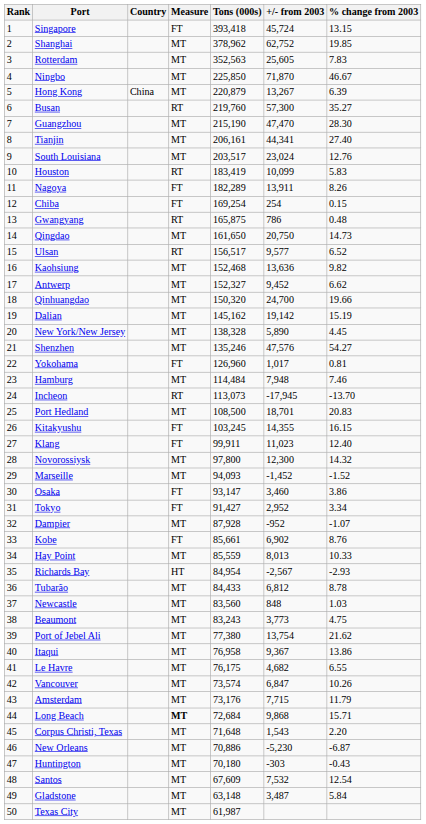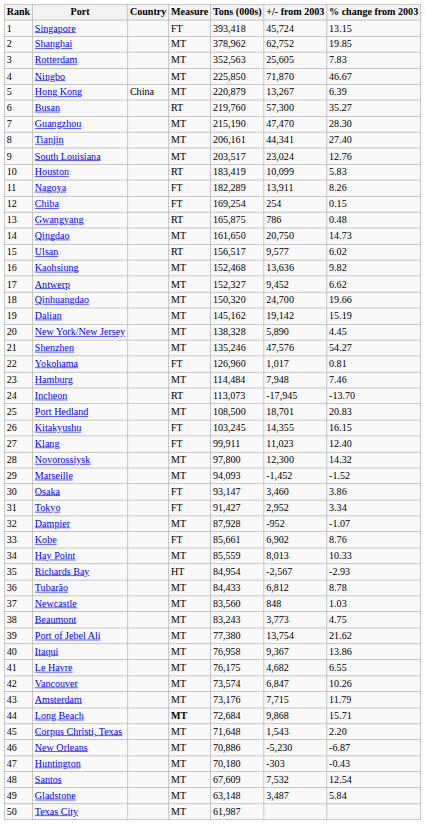 <table class="wikitable sortable">
 <tr>
 <th>Rank</th>
 <th>Port</th>
 <th>Country</th>
 <th>Measure</th>
 <th>Tons (000s)</th>
 <th>+/- from 2003</th>
 <th>% change from 2003</th>
 </tr>
 <tr>
 <td>1</td>
 <td><a href='#'>Singapore</a></td>
 <td></td>
 <td>FT</td>
 <td>393,418</td>
 <td>45,724</td>
 <td>13.15</td>
 </tr>
 <tr>
 <td>2</td>
 <td><a href='#'>Shanghai</a></td>
 <td></td>
 <td>MT</td>
 <td>378,962</td>
 <td>62,752</td>
 <td>19.85</td>
 </tr>
 <tr>
 <td>3</td>
 <td><a href='#'>Rotterdam</a></td>
 <td></td>
 <td>MT</td>
 <td>352,563</td>
 <td>25,605</td>
 <td>7.83</td>
 </tr>
 <tr>
 <td>4</td>
 <td><a href='#'>Ningbo</a></td>
 <td></td>
 <td>MT</td>
 <td>225,850</td>
 <td>71,870</td>
 <td>46.67</td>
 </tr>
 <tr>
 <td>5</td>
 <td><a href='#'>Hong Kong</a></td>
 <td> China</td>
 <td>MT</td>
 <td>220,879</td>
 <td>13,267</td>
 <td>6.39</td>
 </tr>
 <tr>
 <td>6</td>
 <td><a href='#'>Busan</a></td>
 <td></td>
 <td>RT</td>
 <td>219,760</td>
 <td>57,300</td>
 <td>35.27</td>
 </tr>
 <tr>
 <td>7</td>
 <td><a href='#'>Guangzhou</a></td>
 <td></td>
 <td>MT</td>
 <td>215,190</td>
 <td>47,470</td>
 <td>28.30</td>
 </tr>
 <tr>
 <td>8</td>
 <td><a href='#'>Tianjin</a></td>
 <td></td>
 <td>MT</td>
 <td>206,161</td>
 <td>44,341</td>
 <td>27.40</td>
 </tr>
 <tr>
 <td>9</td>
 <td><a href='#'>South Louisiana</a></td>
 <td></td>
 <td>MT</td>
 <td>203,517</td>
 <td>23,024</td>
 <td>12.76</td>
 </tr>
 <tr>
 <td>10</td>
 <td><a href='#'>Houston</a></td>
 <td></td>
 <td>RT</td>
 <td>183,419</td>
 <td>10,099</td>
 <td>5.83</td>
 </tr>
 <tr>
 <td>11</td>
 <td><a href='#'>Nagoya</a></td>
 <td></td>
 <td>FT</td>
 <td>182,289</td>
 <td>13,911</td>
 <td>8.26</td>
 </tr>
 <tr>
 <td>12</td>
 <td><a href='#'>Chiba</a></td>
 <td></td>
 <td>FT</td>
 <td>169,254</td>
 <td>254</td>
 <td>0.15</td>
 </tr>
 <tr>
 <td>13</td>
 <td><a href='#'>Gwangyang</a></td>
 <td></td>
 <td>RT</td>
 <td>165,875</td>
 <td>786</td>
 <td>0.48</td>
 </tr>
 <tr>
 <td>14</td>
 <td><a href='#'>Qingdao</a></td>
 <td></td>
 <td>MT</td>
 <td>161,650</td>
 <td>20,750</td>
 <td>14.73</td>
 </tr>
 <tr>
 <td>15</td>
 <td><a href='#'>Ulsan</a></td>
 <td></td>
 <td>RT</td>
 <td>156,517</td>
 <td>9,577</td>
-<td>6.52</td>
+<td>6.02</td>
 </tr>
 <tr>
 <td>16</td>
 <td><a href='#'>Kaohsiung</a></td>
 <td></td>
 <td>MT</td>
 <td>152,468</td>
 <td>13,636</td>
 <td>9.82</td>
 </tr>
 <tr>
 <td>17</td>
 <td><a href='#'>Antwerp</a></td>
 <td></td>
 <td>MT</td>
 <td>152,327</td>
 <td>9,452</td>
 <td>6.62</td>
 </tr>
 <tr>
 <td>18</td>
 <td><a href='#'>Qinhuangdao</a></td>
 <td></td>
 <td>MT</td>
 <td>150,320</td>
 <td>24,700</td>
 <td>19.66</td>
 </tr>
 <tr>
 <td>19</td>
 <td><a href='#'>Dalian</a></td>
 <td></td>
 <td>MT</td>
 <td>145,162</td>
 <td>19,142</td>
 <td>15.19</td>
 </tr>
 <tr>
 <td>20</td>
 <td><a href='#'>New York/New Jersey</a></td>
 <td></td>
 <td>MT</td>
 <td>138,328</td>
 <td>5,890</td>
 <td>4.45</td>
 </tr>
 <tr>
 <td>21</td>
 <td><a href='#'>Shenzhen</a></td>
 <td></td>
 <td>MT</td>
 <td>135,246</td>
 <td>47,576</td>
 <td>54.27</td>
 </tr>
 <tr>
 <td>22</td>
 <td><a href='#'>Yokohama</a></td>
 <td></td>
 <td>FT</td>
 <td>126,960</td>
 <td>1,017</td>
 <td>0.81</td>
 </tr>
 <tr>
 <td>23</td>
 <td><a href='#'>Hamburg</a></td>
 <td></td>
 <td>MT</td>
 <td>114,484</td>
 <td>7,948</td>
 <td>7.46</td>
 </tr>
 <tr>
 <td>24</td>
 <td><a href='#'>Incheon</a></td>
 <td></td>
 <td>RT</td>
 <td>113,073</td>
 <td>-17,945</td>
 <td>-13.70</td>
 </tr>
 <tr>
 <td>25</td>
 <td><a href='#'>Port Hedland</a></td>
 <td></td>
 <td>MT</td>
 <td>108,500</td>
 <td>18,701</td>
 <td>20.83</td>
 </tr>
 <tr>
 <td>26</td>
 <td><a href='#'>Kitakyushu</a></td>
 <td></td>
 <td>FT</td>
 <td>103,245</td>
 <td>14,355</td>
 <td>16.15</td>
 </tr>
 <tr>
 <td>27</td>
 <td><a href='#'>Klang</a></td>
 <td></td>
 <td>FT</td>
 <td>99,911</td>
 <td>11,023</td>
 <td>12.40</td>
 </tr>
 <tr>
 <td>28</td>
 <td><a href='#'>Novorossiysk</a></td>
 <td></td>
 <td>MT</td>
 <td>97,800</td>
 <td>12,300</td>
 <td>14.32</td>
 </tr>
 <tr>
 <td>29</td>
 <td><a href='#'>Marseille</a></td>
 <td></td>
 <td>MT</td>
 <td>94,093</td>
 <td>-1,452</td>
 <td>-1.52</td>
 </tr>
 <tr>
 <td>30</td>
 <td><a href='#'>Osaka</a></td>
 <td></td>
 <td>FT</td>
 <td>93,147</td>
 <td>3,460</td>
 <td>3.86</td>
 </tr>
 <tr>
 <td>31</td>
 <td><a href='#'>Tokyo</a></td>
 <td></td>
 <td>FT</td>
 <td>91,427</td>
 <td>2,952</td>
 <td>3.34</td>
 </tr>
 <tr>
 <td>32</td>
 <td><a href='#'>Dampier</a></td>
 <td></td>
 <td>MT</td>
 <td>87,928</td>
 <td>-952</td>
 <td>-1.07</td>
 </tr>
 <tr>
 <td>33</td>
 <td><a href='#'>Kobe</a></td>
 <td></td>
 <td>FT</td>
 <td>85,661</td>
 <td>6,902</td>
 <td>8.76</td>
 </tr>
 <tr>
 <td>34</td>
 <td><a href='#'>Hay Point</a></td>
 <td></td>
 <td>MT</td>
 <td>85,559</td>
 <td>8,013</td>
 <td>10.33</td>
 </tr>
 <tr>
 <td>35</td>
 <td><a href='#'>Richards Bay</a></td>
 <td></td>
 <td>HT</td>
 <td>84,954</td>
 <td>-2,567</td>
 <td>-2.93</td>
 </tr>
 <tr>
 <td>36</td>
 <td><a href='#'>Tubarão</a></td>
 <td></td>
 <td>MT</td>
 <td>84,433</td>
 <td>6,812</td>
 <td>8.78</td>
 </tr>
 <tr>
 <td>37</td>
 <td><a href='#'>Newcastle</a></td>
 <td></td>
 <td>MT</td>
 <td>83,560</td>
 <td>848</td>
 <td>1.03</td>
 </tr>
 <tr>
 <td>38</td>
 <td><a href='#'>Beaumont</a></td>
 <td></td>
 <td>MT</td>
 <td>83,243</td>
 <td>3,773</td>
 <td>4.75</td>
 </tr>
 <tr>
 <td>39</td>
 <td><a href='#'>Port of Jebel Ali</a></td>
 <td></td>
 <td>MT</td>
 <td>77,380</td>
 <td>13,754</td>
 <td>21.62</td>
 </tr>
 <tr>
 <td>40</td>
 <td><a href='#'>Itaqui</a></td>
 <td></td>
 <td>MT</td>
 <td>76,958</td>
 <td>9,367</td>
 <td>13.86</td>
 </tr>
 <tr>
 <td>41</td>
 <td><a href='#'>Le Havre</a></td>
 <td></td>
 <td>MT</td>
 <td>76,175</td>
 <td>4,682</td>
 <td>6.55</td>
 </tr>
 <tr>
 <td>42</td>
 <td><a href='#'>Vancouver</a></td>
 <td></td>
 <td>MT</td>
 <td>73,574</td>
 <td>6,847</td>
 <td>10.26</td>
 </tr>
 <tr>
 <td>43</td>
 <td><a href='#'>Amsterdam</a></td>
 <td></td>
 <td>MT</td>
 <td>73,176</td>
 <td>7,715</td>
 <td>11.79</td>
 </tr>
 <tr>
 <td>44</td>
 <td><a href='#'>Long Beach</a></td>
 <td></td>
 <td><strong>MT</strong></td>
 <td>72,684</td>
 <td>9,868</td>
 <td>15.71</td>
 </tr>
 <tr>
 <td>45</td>
 <td><a href='#'>Corpus Christi, Texas</a></td>
 <td></td>
 <td>MT</td>
 <td>71,648</td>
 <td>1,543</td>
 <td>2.20</td>
 </tr>
 <tr>
 <td>46</td>
 <td><a href='#'>New Orleans</a></td>
 <td></td>
 <td>MT</td>
 <td>70,886</td>
 <td>-5,230</td>
 <td>-6.87</td>
 </tr>
 <tr>
 <td>47</td>
 <td><a href='#'>Huntington</a></td>
 <td></td>
 <td>MT</td>
 <td>70,180</td>
 <td>-303</td>
 <td>-0.43</td>
 </tr>
 <tr>
 <td>48</td>
 <td><a href='#'>Santos</a></td>
 <td></td>
 <td>MT</td>
 <td>67,609</td>
 <td>7,532</td>
 <td>12.54</td>
 </tr>
 <tr>
 <td>49</td>
 <td><a href='#'>Gladstone</a></td>
 <td></td>
 <td>MT</td>
 <td>63,148</td>
 <td>3,487</td>
 <td>5.84</td>
 </tr>
 <tr>
 <td>50</td>
 <td><a href='#'>Texas City</a></td>
 <td></td>
 <td>MT</td>
 <td>61,987</td>
 <td> </td>
 <td> </td>
 </tr>
 </table>
